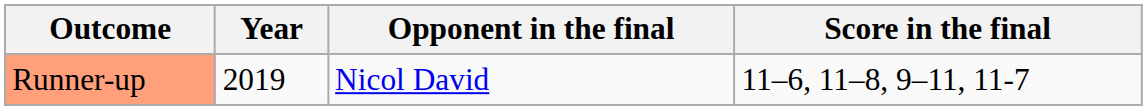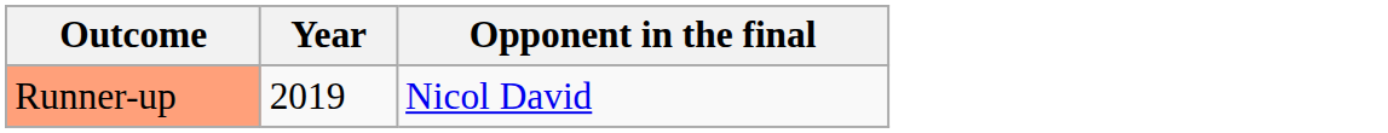 <table class="sortable wikitable">
 <tr>
 <th width="100">Outcome</th>
 <th width="50">Year</th>
 <th width="200">Opponent in the final</th>
-<th width="200">Score in the final</th>
 </tr>
 <tr>
 <td bgcolor="ffa07a">Runner-up</td>
 <td>2019</td>
 <td> <a href='#'>Nicol David</a></td>
-<td>11–6, 11–8, 9–11, 11-7</td>
 </tr>
 </table>
